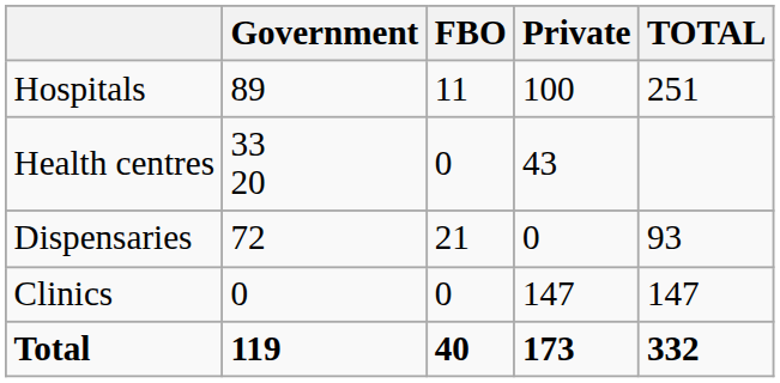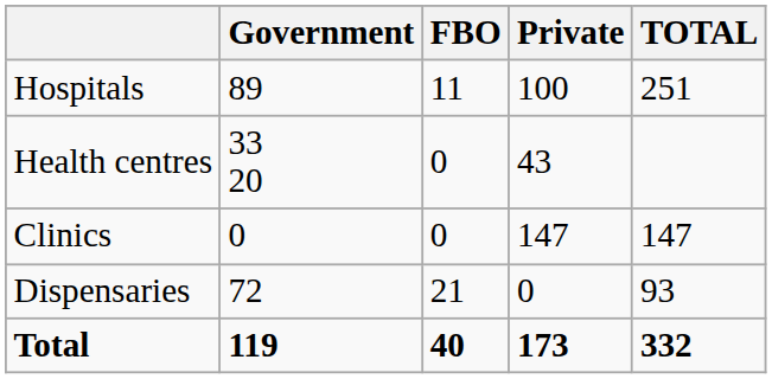 <table class="wikitable">
 <tr>
 <th></th>
 <th>Government</th>
 <th>FBO</th>
 <th>Private</th>
 <th>TOTAL</th>
 </tr>
 <tr>
 <td>Hospitals</td>
 <td>89</td>
 <td>11</td>
 <td>100</td>
 <td>251</td>
 </tr>
 <tr>
 <td>Health centres</td>
 <td>33<br>20</td>
 <td>0</td>
 <td>43</td>
 </tr>
 <tr>
+<td>Clinics</td>
+<td>0</td>
+<td>0</td>
+<td>147</td>
+<td>147</td>
+</tr>
+<tr>
 <td>Dispensaries</td>
 <td>72</td>
 <td>21</td>
 <td>0</td>
 <td>93</td>
-</tr>
-<tr>
-<td>Clinics</td>
-<td>0</td>
-<td>0</td>
-<td>147</td>
-<td>147</td>
 </tr>
 <tr>
 <td><strong>Total</strong></td>
 <td><strong>119</strong></td>
 <td><strong>40</strong></td>
 <td><strong>173</strong></td>
 <td><strong>332</strong></td>
 </tr>
 </table>
